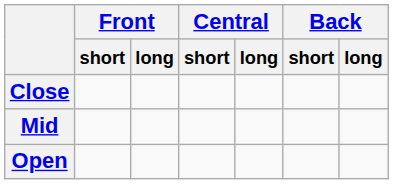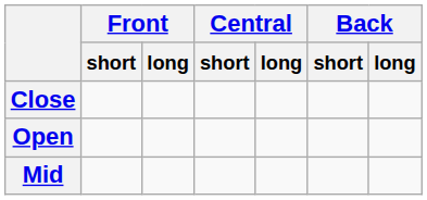 <table class="wikitable" style="text-align: center;">
 <tr>
 <th rowspan="2"></th>
 <th colspan="2"><a href='#'>Front</a></th>
 <th colspan="2"><a href='#'>Central</a></th>
 <th colspan="2"><a href='#'>Back</a></th>
 </tr>
 <tr>
 <th><small>short</small></th>
 <th><small>long</small></th>
 <th><small>short</small></th>
 <th><small>long</small></th>
 <th><small>short</small></th>
 <th><small>long</small></th>
 </tr>
 <tr>
 <th><a href='#'>Close</a></th>
 <td></td>
 <td></td>
 <td></td>
 <td></td>
 <td></td>
 <td></td>
 </tr>
 <tr>
+<th><a href='#'>Open</a></th>
+<td></td>
+<td></td>
+<td></td>
+<td></td>
+<td></td>
+<td></td>
+</tr>
+<tr>
 <th><a href='#'>Mid</a></th>
 <td></td>
 <td></td>
 <td></td>
 <td></td>
 <td></td>
 <td></td>
 </tr>
-<tr>
-<th><a href='#'>Open</a></th>
-<td></td>
-<td></td>
-<td></td>
-<td></td>
-<td></td>
-<td></td>
-</tr>
 </table>
